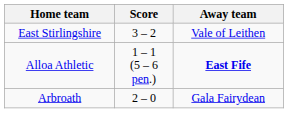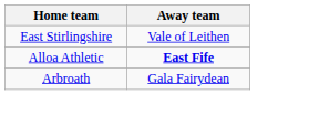 <table class="wikitable" style="text-align: center">
 <tr>
 <th width=140>Home team</th>
-<th width=70>Score</th>
 <th width=140>Away team</th>
 </tr>
 <tr>
 <td><a href='#'>East Stirlingshire</a></td>
-<td>3 – 2</td>
 <td><a href='#'>Vale of Leithen</a></td>
 </tr>
 <tr>
 <td><a href='#'>Alloa Athletic</a></td>
-<td>1 – 1<br> (5 – 6 <a href='#'>pen</a>.)</td>
 <td><strong><a href='#'>East Fife</a></strong></td>
 </tr>
 <tr>
 <td><a href='#'>Arbroath</a></td>
-<td>2 – 0</td>
 <td><a href='#'>Gala Fairydean</a></td>
 </tr>
 </table>
